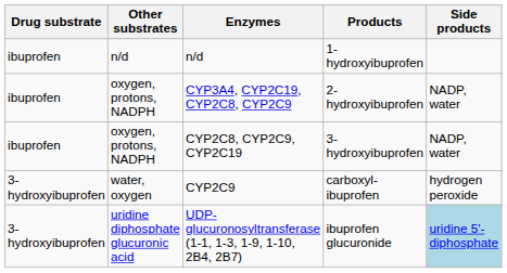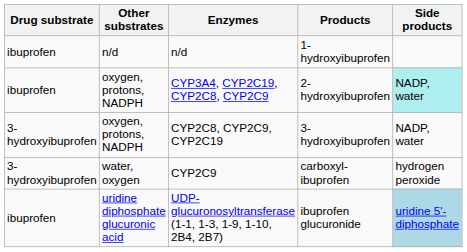 <table class="wikitable">
 <tr>
 <th>Drug substrate</th>
 <th>Other substrates</th>
 <th>Enzymes</th>
 <th>Products</th>
 <th>Side products</th>
 </tr>
 <tr>
 <td>ibuprofen</td>
 <td>n/d</td>
 <td>n/d</td>
 <td>1-hydroxyibuprofen</td>
 <td></td>
 </tr>
 <tr>
 <td>ibuprofen</td>
 <td>oxygen, protons, NADPH</td>
 <td><a href='#'>CYP3A4</a>, <a href='#'>CYP2C19</a>, <a href='#'>CYP2C8</a>, <a href='#'>CYP2C9</a></td>
 <td>2-hydroxyibuprofen</td>
-<td>NADP, water</td>
+<td style="background: paleturquoise;">NADP, water</td>
 </tr>
 <tr>
-<td>ibuprofen</td>
+<td>3-hydroxyibuprofen</td>
 <td>oxygen, protons, NADPH</td>
 <td>CYP2C8, CYP2C9, CYP2C19</td>
 <td>3-hydroxyibuprofen</td>
 <td>NADP, water</td>
 </tr>
 <tr>
 <td>3-hydroxyibuprofen</td>
 <td>water, oxygen</td>
 <td>CYP2C9</td>
 <td>carboxyl-ibuprofen</td>
 <td>hydrogen peroxide</td>
 </tr>
 <tr>
-<td>3-hydroxyibuprofen</td>
+<td>ibuprofen</td>
 <td><a href='#'>uridine diphosphate glucuronic acid</a></td>
 <td><a href='#'>UDP-glucuronosyltransferase</a> (1-1, 1-3, 1-9, 1-10, 2B4, 2B7)</td>
 <td>ibuprofen glucuronide</td>
 <td style="background: lightblue;"><a href='#'>uridine 5'-diphosphate</a></td>
 </tr>
 </table>
